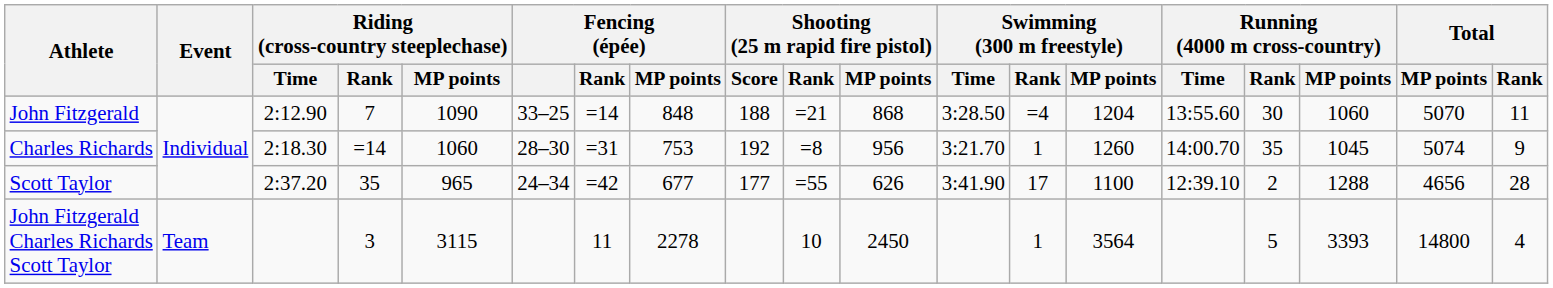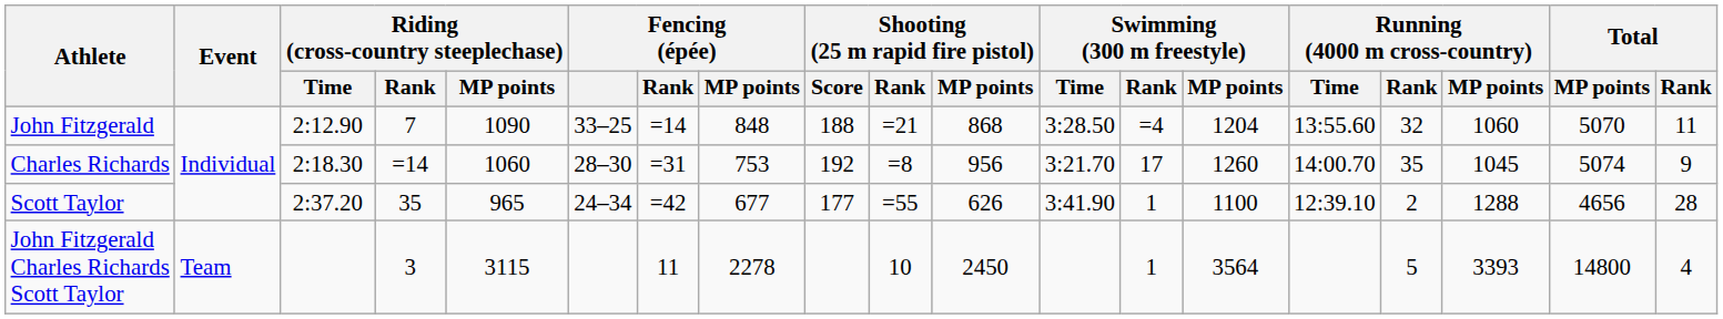 <table class=wikitable style=font-size:90%;text-align:center>
 <tr>
 <th rowspan=2>Athlete</th>
 <th rowspan=2>Event</th>
 <th colspan=3>Riding<br><span>(cross-country steeplechase)</span></th>
 <th colspan=3>Fencing<br><span>(épée)</span></th>
 <th colspan=3>Shooting<br><span>(25 m rapid fire pistol)</span></th>
 <th colspan=3>Swimming<br><span>(300 m freestyle)</span></th>
 <th colspan=3>Running<br><span>(4000 m cross-country)</span></th>
 <th colspan=2>Total</th>
 </tr>
 <tr style=font-size:95%>
 <th>Time</th>
 <th>Rank</th>
 <th>MP points</th>
 <th></th>
 <th>Rank</th>
 <th>MP points</th>
 <th>Score</th>
 <th>Rank</th>
 <th>MP points</th>
 <th>Time</th>
 <th>Rank</th>
 <th>MP points</th>
 <th>Time</th>
 <th>Rank</th>
 <th>MP points</th>
 <th>MP points</th>
 <th>Rank</th>
 </tr>
 <tr>
 <td align=left><a href='#'>John Fitzgerald</a></td>
 <td align=left rowspan=3><a href='#'>Individual</a></td>
 <td>2:12.90</td>
 <td>7</td>
 <td>1090</td>
 <td>33–25</td>
 <td>=14</td>
 <td>848</td>
 <td>188</td>
 <td>=21</td>
 <td>868</td>
 <td>3:28.50</td>
 <td>=4</td>
 <td>1204</td>
 <td>13:55.60</td>
-<td>30</td>
+<td>32</td>
 <td>1060</td>
 <td>5070</td>
 <td>11</td>
 </tr>
 <tr>
 <td align=left><a href='#'>Charles Richards</a></td>
 <td>2:18.30</td>
 <td>=14</td>
 <td>1060</td>
 <td>28–30</td>
 <td>=31</td>
 <td>753</td>
 <td>192</td>
 <td>=8</td>
 <td>956</td>
 <td>3:21.70</td>
-<td>1</td>
+<td>17</td>
 <td>1260</td>
 <td>14:00.70</td>
 <td>35</td>
 <td>1045</td>
 <td>5074</td>
 <td>9</td>
 </tr>
 <tr>
 <td align=left><a href='#'>Scott Taylor</a></td>
 <td>2:37.20</td>
 <td>35</td>
 <td>965</td>
 <td>24–34</td>
 <td>=42</td>
 <td>677</td>
 <td>177</td>
 <td>=55</td>
 <td>626</td>
 <td>3:41.90</td>
-<td>17</td>
+<td>1</td>
 <td>1100</td>
 <td>12:39.10</td>
 <td>2</td>
 <td>1288</td>
 <td>4656</td>
 <td>28</td>
 </tr>
 <tr>
 <td align=left><a href='#'>John Fitzgerald</a><br><a href='#'>Charles Richards</a><br><a href='#'>Scott Taylor</a></td>
 <td align=left><a href='#'>Team</a></td>
 <td></td>
 <td>3</td>
 <td>3115</td>
 <td></td>
 <td>11</td>
 <td>2278</td>
 <td></td>
 <td>10</td>
 <td>2450</td>
 <td></td>
 <td>1</td>
 <td>3564</td>
 <td></td>
 <td>5</td>
 <td>3393</td>
 <td>14800</td>
 <td>4</td>
 </tr>
 </table>
